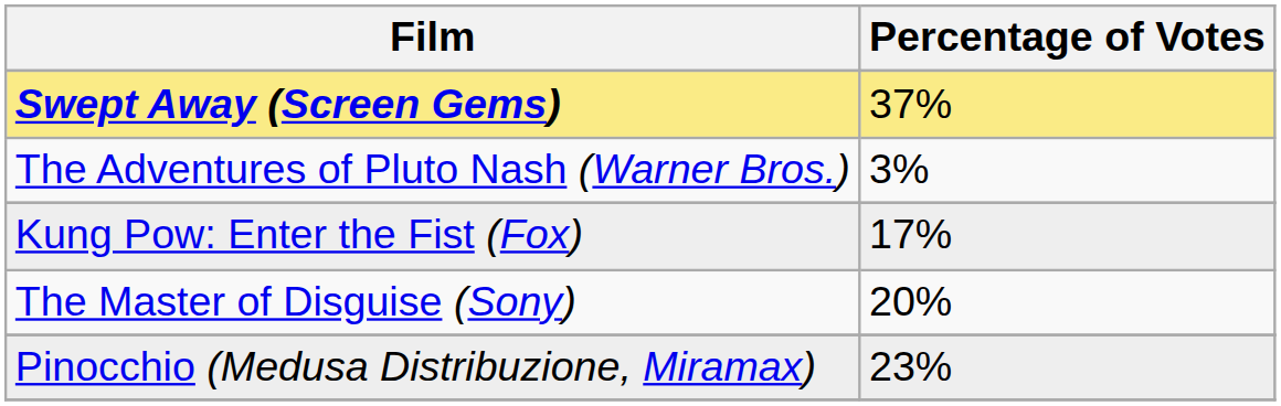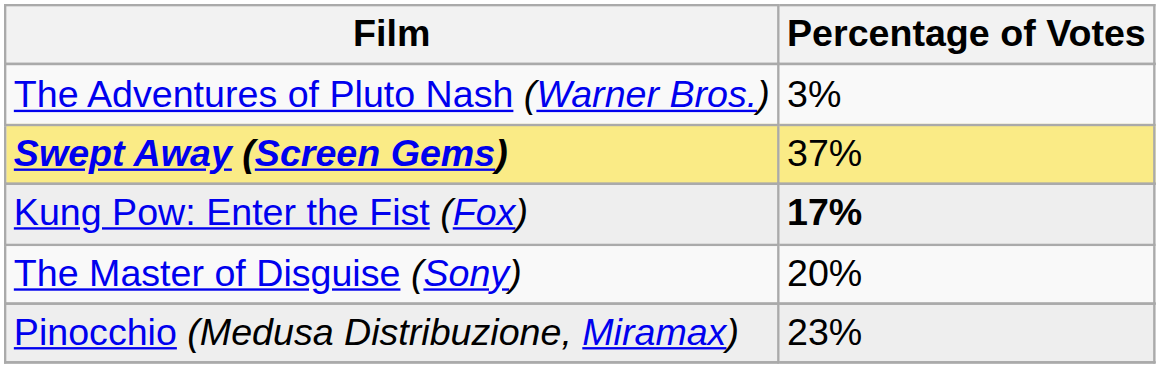 <table class="wikitable sortable plainrowheaders" align="centre">
 <tr>
 <th>Film</th>
 <th>Percentage of Votes</th>
 </tr>
 <tr>
 </tr>
+<tr>
+<td></em><a href='#'>The Adventures of Pluto Nash</a><em> (<a href='#'>Warner Bros.</a>)</td>
+<td>3%</td>
+</tr>
 <tr style="background:#FAEB86">
 <td><strong><em><a href='#'>Swept Away</a><em> (<a href='#'>Screen Gems</a>)<strong></td>
 <td></strong>37%<strong></td>
 </tr>
 <tr>
-<td></em><a href='#'>The Adventures of Pluto Nash</a><em> (<a href='#'>Warner Bros.</a>)</td>
-<td>3%</td>
-</tr>
-<tr>
 </tr>
 <tr style="background:#eee;">
 <td></em><a href='#'>Kung Pow: Enter the Fist</a><em> (<a href='#'>Fox</a>)</td>
-<td>17%</td>
+<td><strong>17%</strong></td>
 </tr>
 <tr>
 <td></em><a href='#'>The Master of Disguise</a><em> (<a href='#'>Sony</a>)</td>
 <td>20%</td>
 </tr>
 <tr>
 </tr>
 <tr style="background:#eee;">
 <td></em><a href='#'>Pinocchio</a><em> (Medusa Distribuzione, <a href='#'>Miramax</a>)</td>
 <td>23%</td>
 </tr>
 <tr>
 </tr>
 </table>
